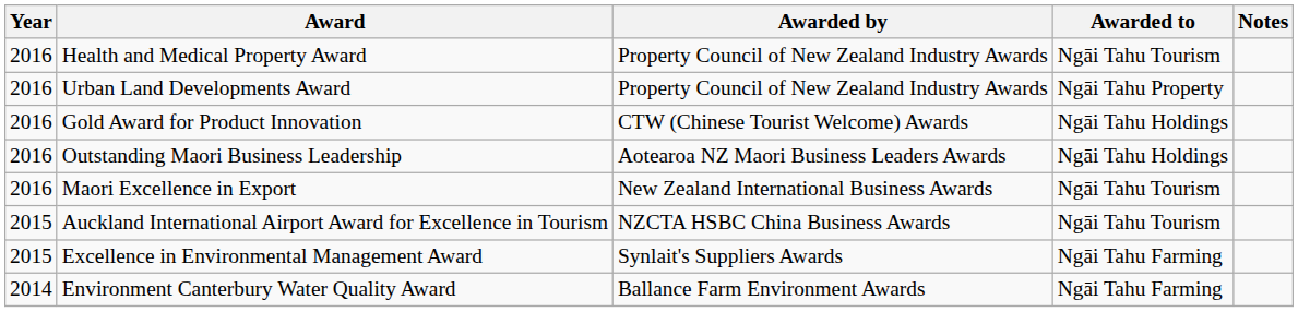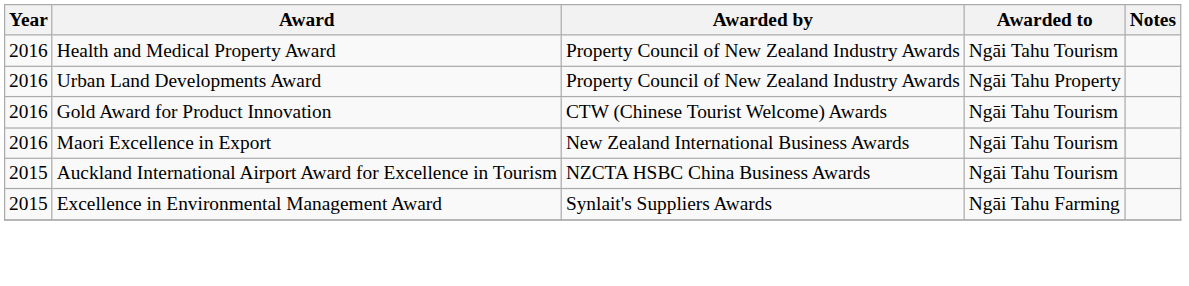 <table class= "wikitable sortable">
 <tr>
 <th>Year</th>
 <th>Award</th>
 <th>Awarded by</th>
 <th>Awarded to</th>
 <th class= "unsortable">Notes</th>
 </tr>
 <tr>
 <td>2016</td>
 <td>Health and Medical Property Award</td>
 <td>Property Council of New Zealand Industry Awards</td>
 <td>Ngāi Tahu Tourism</td>
 <td></td>
 </tr>
 <tr>
 <td>2016</td>
 <td>Urban Land Developments Award</td>
 <td>Property Council of New Zealand Industry Awards</td>
 <td>Ngāi Tahu Property</td>
 <td></td>
 </tr>
 <tr>
 <td>2016</td>
 <td>Gold Award for Product Innovation</td>
 <td>CTW (Chinese Tourist Welcome) Awards</td>
-<td>Ngāi Tahu Holdings</td>
-<td></td>
-</tr>
-<tr>
-<td>2016</td>
-<td>Outstanding Maori Business Leadership</td>
-<td>Aotearoa NZ Maori Business Leaders Awards</td>
-<td>Ngāi Tahu Holdings</td>
+<td>Ngāi Tahu Tourism</td>
 <td></td>
 </tr>
 <tr>
 <td>2016</td>
 <td>Maori Excellence in Export</td>
 <td>New Zealand International Business Awards</td>
 <td>Ngāi Tahu Tourism</td>
 <td></td>
 </tr>
 <tr>
 <td>2015</td>
 <td>Auckland International Airport Award for Excellence in Tourism</td>
 <td>NZCTA HSBC China Business Awards</td>
 <td>Ngāi Tahu Tourism</td>
 <td></td>
 </tr>
 <tr>
 <td>2015</td>
 <td>Excellence in Environmental Management Award</td>
 <td>Synlait's Suppliers Awards</td>
 <td>Ngāi Tahu Farming</td>
 <td></td>
 </tr>
 <tr>
-<td>2014</td>
-<td>Environment Canterbury Water Quality Award</td>
-<td>Ballance Farm Environment Awards</td>
-<td>Ngāi Tahu Farming</td>
-<td></td>
-</tr>
-<tr>
 </tr>
 </table>
